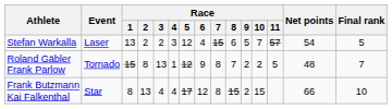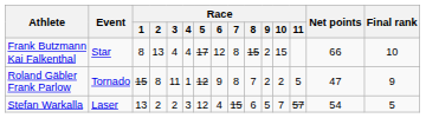 <table class="wikitable" style="font-size:90%">
 <tr>
 <th rowspan=2>Athlete</th>
 <th rowspan=2>Event</th>
 <th colspan=11>Race</th>
 <th rowspan=2>Net points</th>
 <th rowspan=2>Final rank</th>
 </tr>
 <tr style="font-size:95%">
 <th>1</th>
 <th>2</th>
 <th>3</th>
 <th>4</th>
 <th>5</th>
 <th>6</th>
 <th>7</th>
 <th>8</th>
 <th>9</th>
 <th>10</th>
 <th>11</th>
 </tr>
 <tr align=center>
+<td align=left><a href='#'>Frank Butzmann</a><br><a href='#'>Kai Falkenthal</a></td>
+<td align=left><a href='#'>Star</a></td>
+<td>8</td>
+<td>13</td>
+<td>4</td>
+<td>4</td>
+<td><s>17</s></td>
+<td>12</td>
+<td>8</td>
+<td><s>15</s></td>
+<td>2</td>
+<td>15</td>
+<td></td>
+<td>66</td>
+<td>10</td>
+</tr>
+<tr align=center>
+<td align=left><a href='#'>Roland Gäbler</a><br><a href='#'>Frank Parlow</a></td>
+<td align=left><a href='#'>Tornado</a></td>
+<td><s>15</s></td>
+<td>8</td>
+<td>11</td>
+<td>1</td>
+<td><s>12</s></td>
+<td>9</td>
+<td>8</td>
+<td>7</td>
+<td>2</td>
+<td>2</td>
+<td>5</td>
+<td>47</td>
+<td>9</td>
+</tr>
+<tr align=center>
 <td align=left><a href='#'>Stefan Warkalla</a></td>
 <td align=left><a href='#'>Laser</a></td>
 <td>13</td>
 <td>2</td>
 <td>2</td>
 <td>3</td>
 <td>12</td>
 <td>4</td>
 <td><s>15</s></td>
 <td>6</td>
 <td>5</td>
 <td>7</td>
 <td><s>57</s></td>
 <td>54</td>
 <td>5</td>
 </tr>
-<tr align=center>
-<td align=left><a href='#'>Roland Gäbler</a><br><a href='#'>Frank Parlow</a></td>
-<td align=left><a href='#'>Tornado</a></td>
-<td><s>15</s></td>
-<td>8</td>
-<td>13</td>
-<td>1</td>
-<td><s>12</s></td>
-<td>9</td>
-<td>8</td>
-<td>7</td>
-<td>2</td>
-<td>2</td>
-<td>5</td>
-<td>48</td>
-<td>7</td>
-</tr>
-<tr align=center>
-<td align=left><a href='#'>Frank Butzmann</a><br><a href='#'>Kai Falkenthal</a></td>
-<td align=left><a href='#'>Star</a></td>
-<td>8</td>
-<td>13</td>
-<td>4</td>
-<td>4</td>
-<td><s>17</s></td>
-<td>12</td>
-<td>8</td>
-<td><s>15</s></td>
-<td>2</td>
-<td>15</td>
-<td></td>
-<td>66</td>
-<td>10</td>
-</tr>
 </table>
